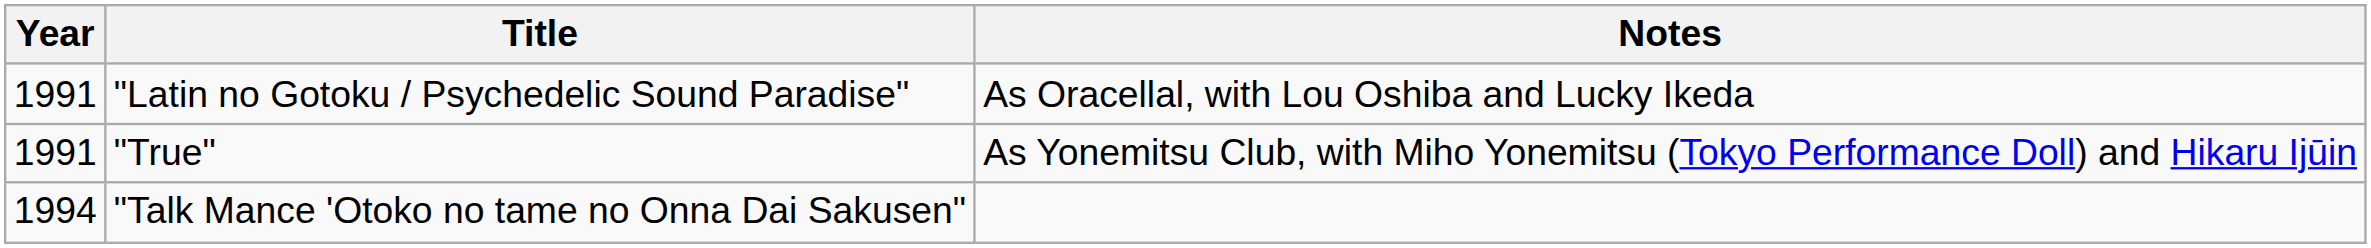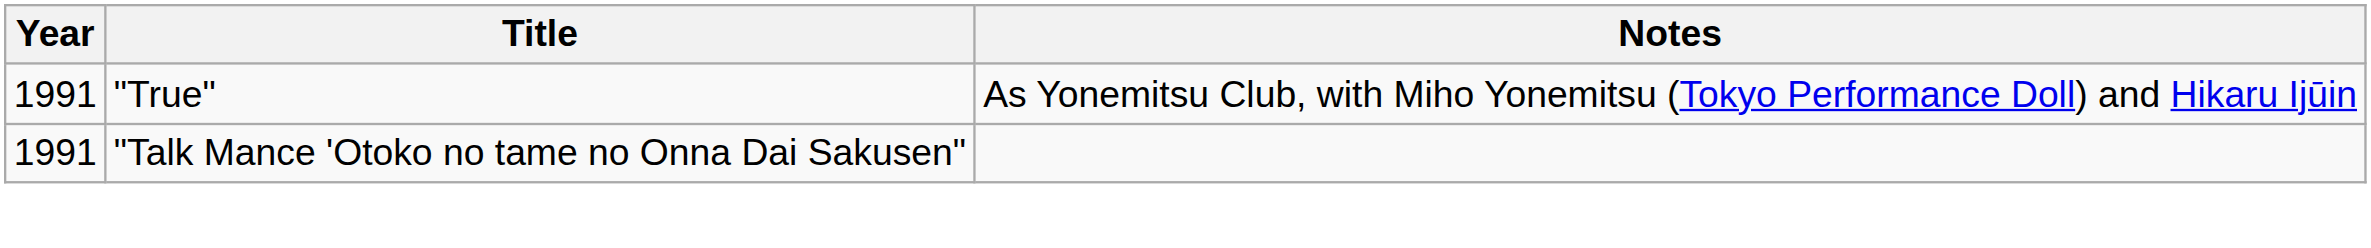 <table class="wikitable">
 <tr>
 <th>Year</th>
 <th>Title</th>
 <th>Notes</th>
 </tr>
 <tr>
 <td>1991</td>
-<td>"Latin no Gotoku / Psychedelic Sound Paradise"</td>
-<td>As Oracellal, with Lou Oshiba and Lucky Ikeda</td>
-</tr>
-<tr>
-<td>1991</td>
 <td>"True"</td>
 <td>As Yonemitsu Club, with Miho Yonemitsu (<a href='#'>Tokyo Performance Doll</a>) and <a href='#'>Hikaru Ijūin</a></td>
 </tr>
 <tr>
-<td>1994</td>
+<td>1991</td>
 <td>"Talk Mance 'Otoko no tame no Onna Dai Sakusen"</td>
 <td></td>
 </tr>
 </table>
